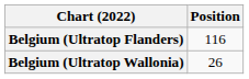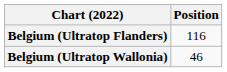 <table class="wikitable sortable plainrowheaders" style="text-align:center">
 <tr>
 <th scope="col">Chart (2022)</th>
 <th scope="col">Position</th>
 </tr>
 <tr>
 <th scope="row">Belgium (Ultratop Flanders)</th>
 <td>116</td>
 </tr>
 <tr>
 <th scope="row">Belgium (Ultratop Wallonia)</th>
-<td>26</td>
+<td>46</td>
 </tr>
 </table>
